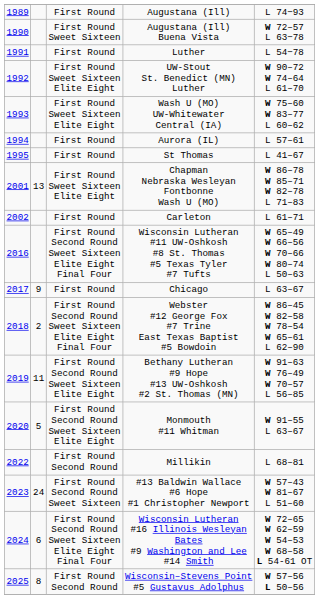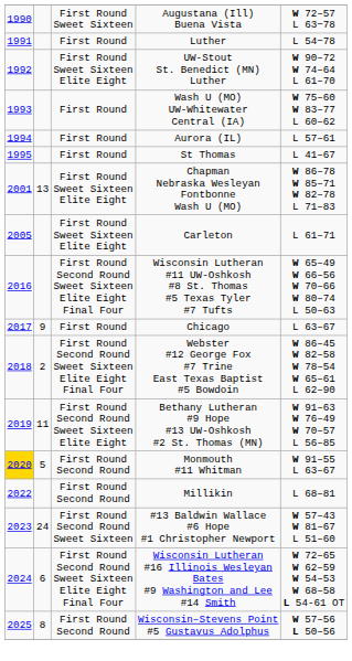 <table class="wikitable" style="text-align:center">
 <tr>
-</tr>
-<tr>
-<td rowspan=1><a href='#'>1989</a></td>
-<td></td>
-<td>First Round</td>
-<td>Augustana (Ill)</td>
-<td>L 74−93</td>
 </tr>
 <tr style="text-align:center;">
 <td rowspan=1><a href='#'>1990</a></td>
 <td></td>
 <td>First Round<br>Sweet Sixteen</td>
 <td>Augustana (Ill)<br>Buena Vista</td>
 <td><strong>W</strong> 72–57<br>L 63−78</td>
 </tr>
 <tr style="text-align:center;">
 <td rowspan=1><a href='#'>1991</a></td>
 <td></td>
 <td>First Round</td>
 <td>Luther</td>
 <td>L 54−78</td>
 </tr>
 <tr style="text-align:center;">
 <td rowspan=1><a href='#'>1992</a></td>
 <td></td>
 <td>First Round<br>Sweet Sixteen<br>Elite Eight</td>
 <td>UW-Stout<br>St. Benedict (MN)<br>Luther</td>
 <td><strong>W</strong> 90–72<br><strong>W</strong> 74–64<br>L 61–70</td>
 </tr>
 <tr style="text-align:center;">
 <td rowspan=1><a href='#'>1993</a></td>
 <td></td>
-<td>First Round<br>Sweet Sixteen<br>Elite Eight</td>
+<td>First Round</td>
 <td>Wash U (MO)<br>UW-Whitewater<br>Central (IA)</td>
 <td><strong>W</strong> 75–60<br><strong>W</strong> 83–77<br>L 60–62</td>
 </tr>
 <tr style="text-align:center;">
 <td rowspan=1><a href='#'>1994</a></td>
 <td></td>
 <td>First Round</td>
 <td>Aurora (IL)</td>
 <td>L 57–61</td>
 </tr>
 <tr style="text-align:center;">
 <td rowspan=1><a href='#'>1995</a></td>
 <td></td>
 <td>First Round</td>
 <td>St Thomas</td>
 <td>L 41–67</td>
 </tr>
 <tr style="text-align:center;">
 <td rowspan=1><a href='#'>2001</a></td>
 <td>13</td>
 <td>First Round<br>Sweet Sixteen<br>Elite Eight</td>
 <td>Chapman<br>Nebraska Wesleyan<br>Fontbonne<br>Wash U (MO)</td>
 <td><strong>W</strong> 86–78<br><strong>W</strong> 85–71<br><strong>W</strong> 82–78<br>L 71–83</td>
 </tr>
 <tr style="text-align:center;">
-<td rowspan=1><a href='#'>2002</a></td>
+<td rowspan=1><a href='#'>2005</a></td>
 <td></td>
-<td>First Round</td>
+<td>First Round<br>Sweet Sixteen<br>Elite Eight</td>
 <td>Carleton</td>
 <td>L 61–71</td>
 </tr>
 <tr style="text-align:center;">
 <td rowspan=1><a href='#'>2016</a></td>
 <td></td>
 <td>First Round<br>Second Round<br>Sweet Sixteen<br>Elite Eight<br>Final Four</td>
 <td>Wisconsin Lutheran<br>#11 UW-Oshkosh<br>#8 St. Thomas<br>#5 Texas Tyler<br>#7 Tufts</td>
 <td><strong>W</strong> 65–49<br><strong>W</strong> 66–56<br><strong>W</strong> 70–66<br><strong>W</strong> 80–74<br>L 50–63</td>
 </tr>
 <tr style="text-align:center;">
 <td rowspan=1><a href='#'>2017</a></td>
 <td>9</td>
 <td>First Round</td>
 <td>Chicago</td>
 <td>L 63–67</td>
 </tr>
 <tr style="text-align:center;">
 <td rowspan=1><a href='#'>2018</a></td>
 <td>2</td>
 <td>First Round<br>Second Round<br>Sweet Sixteen<br>Elite Eight<br>Final Four</td>
 <td>Webster<br>#12 George Fox<br>#7 Trine<br>East Texas Baptist<br>#5 Bowdoin</td>
 <td><strong>W</strong> 86–45<br><strong>W</strong> 82–58<br><strong>W</strong> 78–54<br><strong>W</strong> 65–61<br>L 62–90</td>
 </tr>
 <tr style="text-align:center;">
 <td rowspan=1><a href='#'>2019</a></td>
 <td>11</td>
 <td>First Round<br>Second Round<br>Sweet Sixteen<br>Elite Eight</td>
 <td>Bethany Lutheran<br>#9 Hope<br>#13 UW-Oshkosh<br>#2 St. Thomas (MN)</td>
 <td><strong>W</strong> 91–63<br><strong>W</strong> 76–49<br><strong>W</strong> 70–57<br>L 56–85</td>
 </tr>
 <tr style="text-align:center;">
-<td rowspan=1><a href='#'>2020</a></td>
+<td rowspan=1 style="background: gold;"><a href='#'>2020</a></td>
 <td>5</td>
-<td>First Round<br>Second Round<br>Sweet Sixteen<br>Elite Eight</td>
+<td>First Round<br>Second Round</td>
 <td>Monmouth<br>#11 Whitman</td>
 <td><strong>W</strong> 91–55<br>L 63–67</td>
 </tr>
 <tr style="text-align:center;">
 <td rowspan=1><a href='#'>2022</a></td>
 <td></td>
 <td>First Round<br>Second Round</td>
 <td>Millikin</td>
 <td>L 68–81</td>
 </tr>
 <tr style="text-align:center;">
 <td rowspan=1><a href='#'>2023</a></td>
 <td>24</td>
 <td>First Round<br>Second Round<br>Sweet Sixteen</td>
 <td>#13 Baldwin Wallace<br>#6 Hope<br>#1 Christopher Newport</td>
 <td><strong>W</strong> 57–43<br><strong>W</strong> 81–67<br>L 51–60</td>
 </tr>
 <tr style="text-align:center;">
 <td rowspan=1><a href='#'>2024</a></td>
 <td>6</td>
 <td>First Round<br>Second Round<br>Sweet Sixteen<br>Elite Eight <br>Final Four</td>
 <td><a href='#'>Wisconsin Lutheran</a><br>#16 <a href='#'>Illinois Wesleyan</a><br> <a href='#'>Bates</a><br>#9 <a href='#'>Washington and Lee</a> <br>#14 <a href='#'>Smith</a></td>
 <td><strong>W</strong> 72–65<br><strong>W</strong> 62–59<br><strong>W</strong> 54–53<br><strong>W</strong> 68–58 <br> <strong>L</strong> 54-61 OT</td>
 </tr>
 <tr style="text-align:center;">
 <td rowspan=1><a href='#'>2025</a></td>
 <td>8</td>
 <td>First Round<br>Second Round</td>
 <td><a href='#'>Wisconsin–Stevens Point</a><br>#5 <a href='#'>Gustavus Adolphus</a></td>
 <td><strong>W</strong> 57–56<br><strong>L</strong> 50–56</td>
 </tr>
 <tr style="text-align:center;">
 </tr>
 </table>
